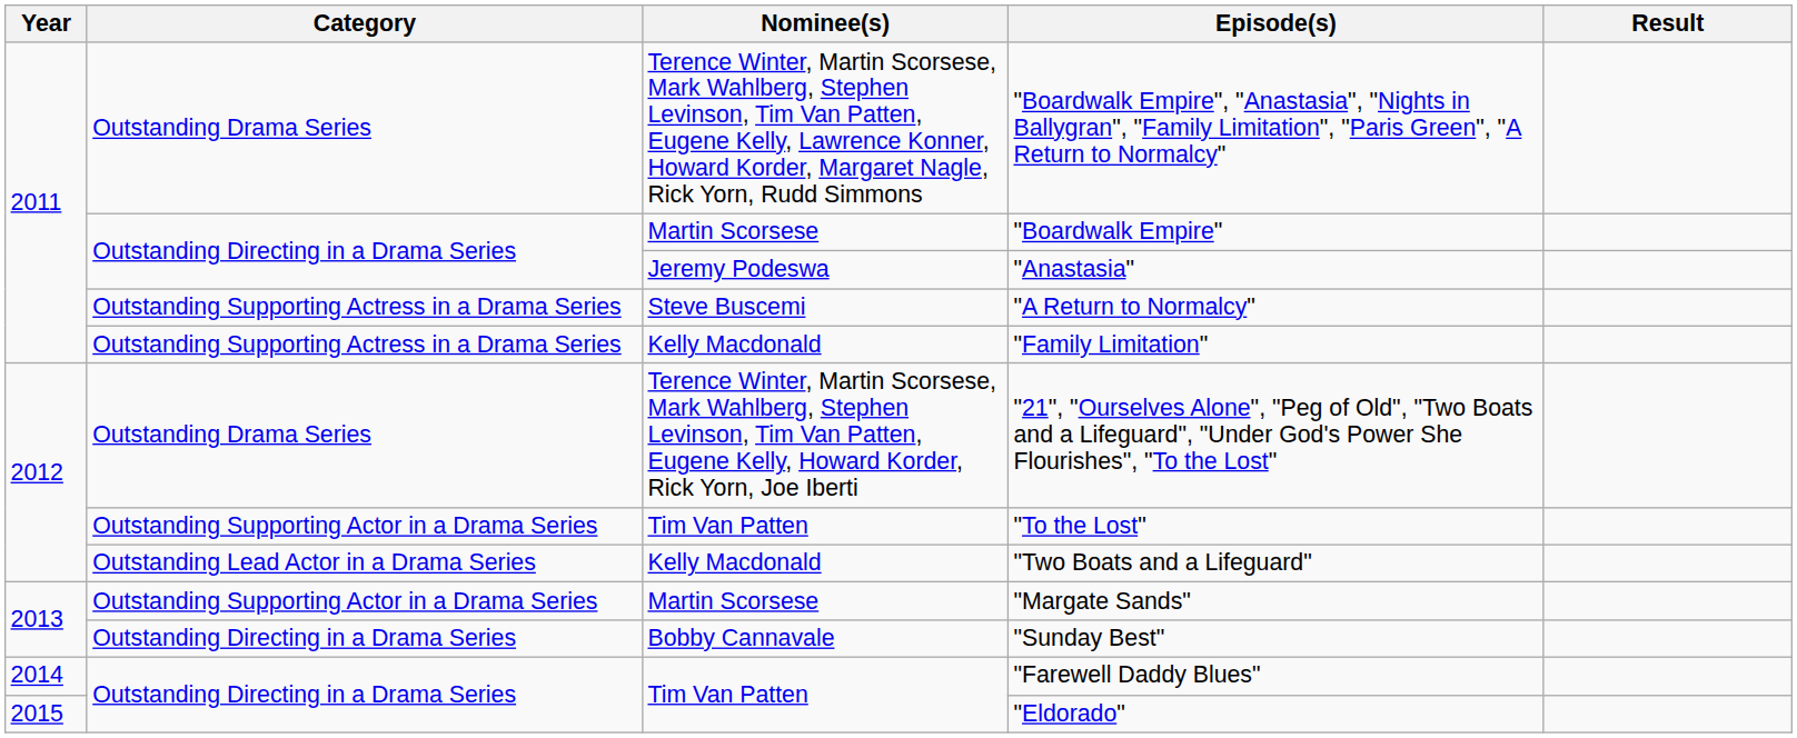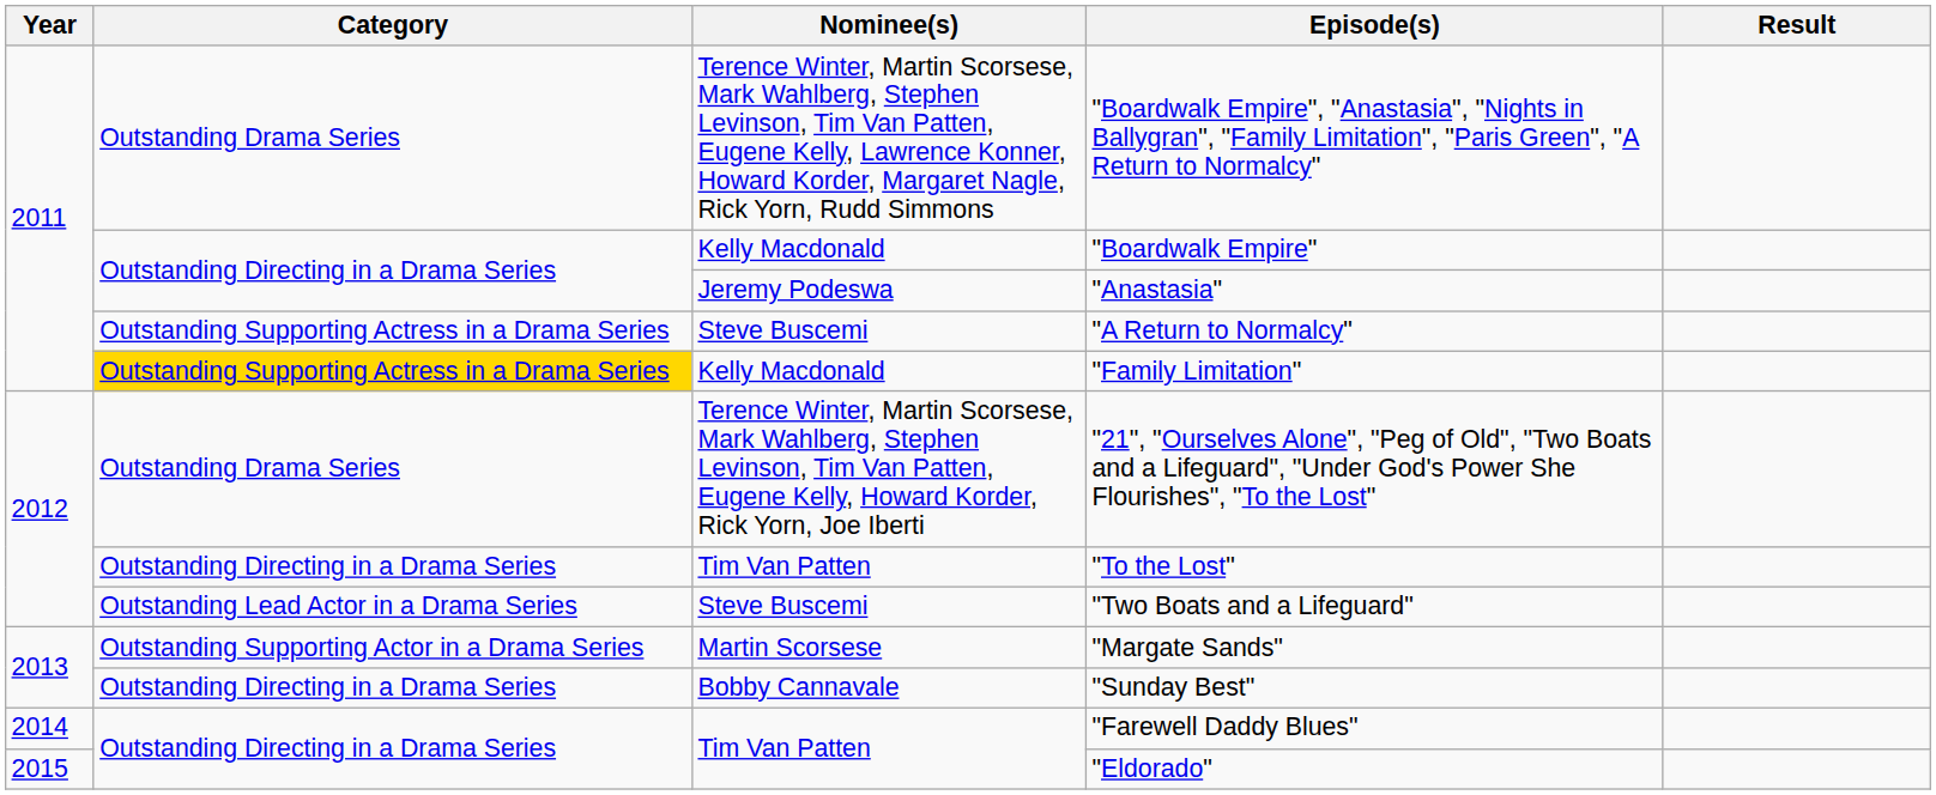 <table class="wikitable">
 <tr>
 <th style="width:3em;">Year</th>
 <th style="width:23em;">Category</th>
 <th style="width:15em;">Nominee(s)</th>
 <th style="width:15em;">Episode(s)</th>
 <th style="width:10em;">Result</th>
 </tr>
 <tr>
 <td rowspan=5><a href='#'>2011</a></td>
 <td><a href='#'>Outstanding Drama Series</a></td>
 <td><a href='#'>Terence Winter</a>, Martin Scorsese, <a href='#'>Mark Wahlberg</a>, <a href='#'>Stephen Levinson</a>, <a href='#'>Tim Van Patten</a>, <a href='#'>Eugene Kelly</a>, <a href='#'>Lawrence Konner</a>, <a href='#'>Howard Korder</a>, <a href='#'>Margaret Nagle</a>, Rick Yorn, Rudd Simmons</td>
 <td style="width:30%;">"<a href='#'>Boardwalk Empire</a>", "<a href='#'>Anastasia</a>", "<a href='#'>Nights in Ballygran</a>", "<a href='#'>Family Limitation</a>", "<a href='#'>Paris Green</a>", "<a href='#'>A Return to Normalcy</a>"</td>
 <td></td>
 </tr>
 <tr>
 <td rowspan=2><a href='#'>Outstanding Directing in a Drama Series</a></td>
-<td><a href='#'>Martin Scorsese</a></td>
+<td><a href='#'>Kelly Macdonald</a></td>
 <td>"<a href='#'>Boardwalk Empire</a>"</td>
 <td></td>
 </tr>
 <tr>
 <td><a href='#'>Jeremy Podeswa</a></td>
 <td>"<a href='#'>Anastasia</a>"</td>
 <td></td>
 </tr>
 <tr>
 <td><a href='#'>Outstanding Supporting Actress in a Drama Series</a></td>
 <td><a href='#'>Steve Buscemi</a></td>
 <td>"<a href='#'>A Return to Normalcy</a>"</td>
 <td></td>
 </tr>
 <tr>
-<td><a href='#'>Outstanding Supporting Actress in a Drama Series</a></td>
+<td style="background: gold;"><a href='#'>Outstanding Supporting Actress in a Drama Series</a></td>
 <td><a href='#'>Kelly Macdonald</a></td>
 <td>"<a href='#'>Family Limitation</a>"</td>
 <td></td>
 </tr>
 <tr>
 <td rowspan=3><a href='#'>2012</a></td>
 <td><a href='#'>Outstanding Drama Series</a></td>
 <td><a href='#'>Terence Winter</a>, Martin Scorsese, <a href='#'>Mark Wahlberg</a>, <a href='#'>Stephen Levinson</a>, <a href='#'>Tim Van Patten</a>, <a href='#'>Eugene Kelly</a>, <a href='#'>Howard Korder</a>, Rick Yorn, Joe Iberti</td>
 <td style="width:30%;">"<a href='#'>21</a>", "<a href='#'>Ourselves Alone</a>", "Peg of Old", "Two Boats and a Lifeguard", "Under God's Power She Flourishes", "<a href='#'>To the Lost</a>"</td>
 <td></td>
 </tr>
 <tr>
-<td><a href='#'>Outstanding Supporting Actor in a Drama Series</a></td>
+<td><a href='#'>Outstanding Directing in a Drama Series</a></td>
 <td><a href='#'>Tim Van Patten</a></td>
 <td>"<a href='#'>To the Lost</a>"</td>
 <td></td>
 </tr>
 <tr>
 <td><a href='#'>Outstanding Lead Actor in a Drama Series</a></td>
-<td><a href='#'>Kelly Macdonald</a></td>
+<td><a href='#'>Steve Buscemi</a></td>
 <td>"Two Boats and a Lifeguard"</td>
 <td></td>
 </tr>
 <tr>
 <td rowspan=2><a href='#'>2013</a></td>
 <td><a href='#'>Outstanding Supporting Actor in a Drama Series</a></td>
 <td><a href='#'>Martin Scorsese</a></td>
 <td>"Margate Sands"</td>
 <td></td>
 </tr>
 <tr>
 <td><a href='#'>Outstanding Directing in a Drama Series</a></td>
 <td><a href='#'>Bobby Cannavale</a></td>
 <td>"Sunday Best"</td>
 <td></td>
 </tr>
 <tr>
 <td><a href='#'>2014</a></td>
 <td rowspan=2><a href='#'>Outstanding Directing in a Drama Series</a></td>
 <td rowspan=2><a href='#'>Tim Van Patten</a></td>
 <td>"Farewell Daddy Blues"</td>
 <td></td>
 </tr>
 <tr>
 <td><a href='#'>2015</a></td>
 <td>"<a href='#'>Eldorado</a>"</td>
 <td></td>
 </tr>
 </table>
